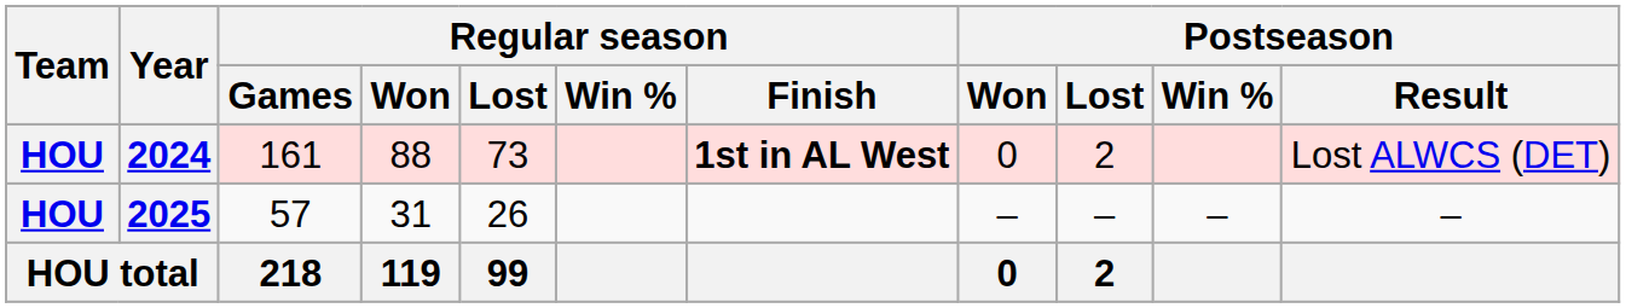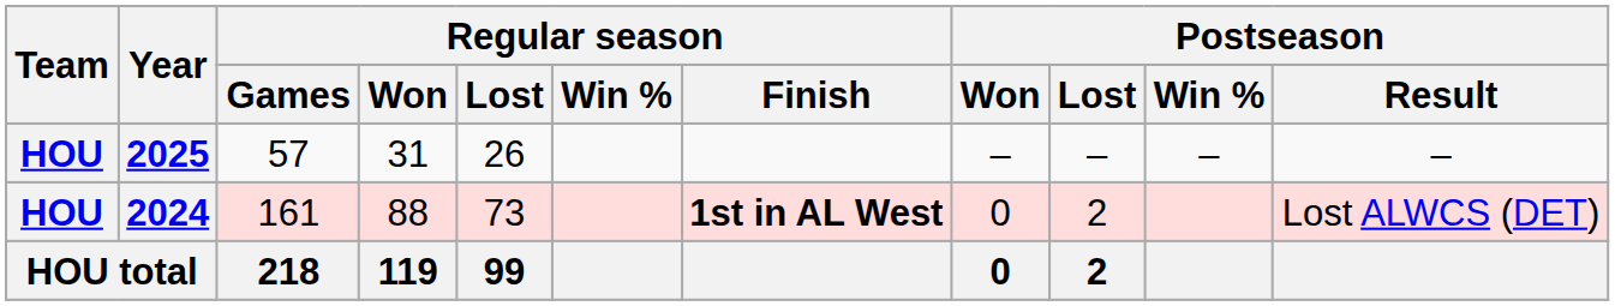 <table class="wikitable" style="font-size: 95%; text-align:center;">
 <tr>
 <th rowspan="2">Team</th>
 <th rowspan="2">Year</th>
 <th colspan="5">Regular season</th>
 <th colspan="4">Postseason</th>
 </tr>
 <tr>
 <th>Games</th>
 <th>Won</th>
 <th>Lost</th>
 <th>Win %</th>
 <th>Finish</th>
 <th>Won</th>
 <th>Lost</th>
 <th>Win %</th>
 <th>Result</th>
 </tr>
+<tr>
+<th><a href='#'>HOU</a></th>
+<th><a href='#'>2025</a></th>
+<td>57</td>
+<td>31</td>
+<td>26</td>
+<td></td>
+<td></td>
+<td>–</td>
+<td>–</td>
+<td>–</td>
+<td>–</td>
+</tr>
 <tr style="background:#fdd;" !>
 <th><a href='#'>HOU</a></th>
 <th><a href='#'>2024</a></th>
 <td>161</td>
 <td>88</td>
 <td>73</td>
 <td></td>
 <td><strong>1st in AL West</strong></td>
 <td>0</td>
 <td>2</td>
 <td></td>
 <td>Lost <a href='#'>ALWCS</a> (<a href='#'>DET</a>)</td>
 </tr>
 <tr>
-<th><a href='#'>HOU</a></th>
-<th><a href='#'>2025</a></th>
-<td>57</td>
-<td>31</td>
-<td>26</td>
-<td></td>
-<td></td>
-<td>–</td>
-<td>–</td>
-<td>–</td>
-<td>–</td>
-</tr>
-<tr>
 <th colspan="2">HOU total</th>
 <th>218</th>
 <th>119</th>
 <th>99</th>
 <th></th>
 <th></th>
 <th>0</th>
 <th>2</th>
 <th></th>
 <th></th>
 </tr>
 </table>
